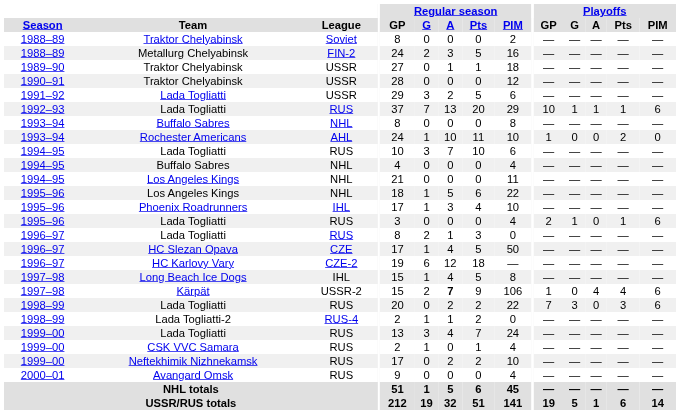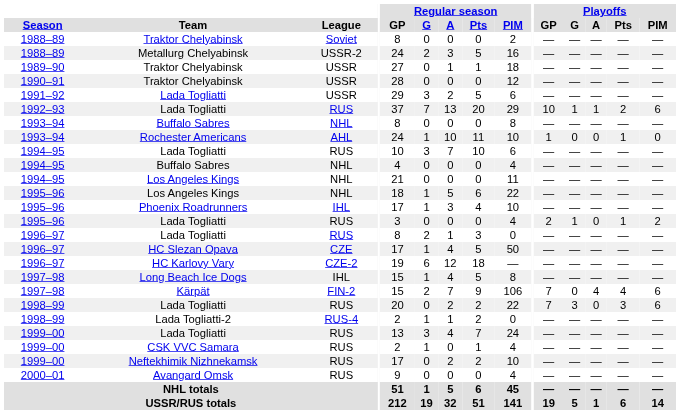 <table border="0" cellpadding="1" cellspacing="0" style="text-align:center; width:60em">
 <tr bgcolor="#e0e0e0">
 <th colspan="3" bgcolor="#ffffff"></th>
 <th rowspan="100" bgcolor="#ffffff"></th>
 <th colspan="5"><a href='#'>Regular season</a></th>
 <th rowspan="100" bgcolor="#ffffff"></th>
 <th colspan="5"><a href='#'>Playoffs</a></th>
 </tr>
 <tr bgcolor="#e0e0e0">
 <th><a href='#'>Season</a></th>
 <th>Team</th>
 <th>League</th>
 <th>GP</th>
 <th><a href='#'>G</a></th>
 <th><a href='#'>A</a></th>
 <th><a href='#'>Pts</a></th>
 <th><a href='#'>PIM</a></th>
 <th>GP</th>
 <th>G</th>
 <th>A</th>
 <th>Pts</th>
 <th>PIM</th>
 </tr>
 <tr>
 <td><a href='#'>1988–89</a></td>
 <td><a href='#'>Traktor Chelyabinsk</a></td>
 <td><a href='#'>Soviet</a></td>
 <td>8</td>
 <td>0</td>
 <td>0</td>
 <td>0</td>
 <td>2</td>
 <td>—</td>
 <td>—</td>
 <td>—</td>
 <td>—</td>
 <td>—</td>
 </tr>
 <tr bgcolor="#f0f0f0">
 <td><a href='#'>1988–89</a></td>
 <td>Metallurg Chelyabinsk</td>
-<td><a href='#'>FIN-2</a></td>
+<td>USSR-2</td>
 <td>24</td>
 <td>2</td>
 <td>3</td>
 <td>5</td>
 <td>16</td>
 <td>—</td>
 <td>—</td>
 <td>—</td>
 <td>—</td>
 <td>—</td>
 </tr>
 <tr>
 <td><a href='#'>1989–90</a></td>
 <td>Traktor Chelyabinsk</td>
 <td>USSR</td>
 <td>27</td>
 <td>0</td>
 <td>1</td>
 <td>1</td>
 <td>18</td>
 <td>—</td>
 <td>—</td>
 <td>—</td>
 <td>—</td>
 <td>—</td>
 </tr>
 <tr bgcolor="#f0f0f0">
 <td><a href='#'>1990–91</a></td>
 <td>Traktor Chelyabinsk</td>
 <td>USSR</td>
 <td>28</td>
 <td>0</td>
 <td>0</td>
 <td>0</td>
 <td>12</td>
 <td>—</td>
 <td>—</td>
 <td>—</td>
 <td>—</td>
 <td>—</td>
 </tr>
 <tr>
 <td><a href='#'>1991–92</a></td>
 <td><a href='#'>Lada Togliatti</a></td>
 <td>USSR</td>
 <td>29</td>
 <td>3</td>
 <td>2</td>
 <td>5</td>
 <td>6</td>
 <td>—</td>
 <td>—</td>
 <td>—</td>
 <td>—</td>
 <td>—</td>
 </tr>
 <tr bgcolor="#f0f0f0">
 <td><a href='#'>1992–93</a></td>
 <td>Lada Togliatti</td>
 <td><a href='#'>RUS</a></td>
 <td>37</td>
 <td>7</td>
 <td>13</td>
 <td>20</td>
 <td>29</td>
 <td>10</td>
 <td>1</td>
 <td>1</td>
-<td>1</td>
+<td>2</td>
 <td>6</td>
 </tr>
 <tr>
 <td><a href='#'>1993–94</a></td>
 <td><a href='#'>Buffalo Sabres</a></td>
 <td><a href='#'>NHL</a></td>
 <td>8</td>
 <td>0</td>
 <td>0</td>
 <td>0</td>
 <td>8</td>
 <td>—</td>
 <td>—</td>
 <td>—</td>
 <td>—</td>
 <td>—</td>
 </tr>
 <tr bgcolor="#f0f0f0">
 <td><a href='#'>1993–94</a></td>
 <td><a href='#'>Rochester Americans</a></td>
 <td><a href='#'>AHL</a></td>
 <td>24</td>
 <td>1</td>
 <td>10</td>
 <td>11</td>
 <td>10</td>
 <td>1</td>
 <td>0</td>
 <td>0</td>
-<td>2</td>
+<td>1</td>
 <td>0</td>
 </tr>
 <tr>
 <td><a href='#'>1994–95</a></td>
 <td>Lada Togliatti</td>
 <td>RUS</td>
 <td>10</td>
 <td>3</td>
 <td>7</td>
 <td>10</td>
 <td>6</td>
 <td>—</td>
 <td>—</td>
 <td>—</td>
 <td>—</td>
 <td>—</td>
 </tr>
 <tr bgcolor="#f0f0f0">
 <td><a href='#'>1994–95</a></td>
 <td>Buffalo Sabres</td>
 <td>NHL</td>
 <td>4</td>
 <td>0</td>
 <td>0</td>
 <td>0</td>
 <td>4</td>
 <td>—</td>
 <td>—</td>
 <td>—</td>
 <td>—</td>
 <td>—</td>
 </tr>
 <tr>
 <td><a href='#'>1994–95</a></td>
 <td><a href='#'>Los Angeles Kings</a></td>
 <td>NHL</td>
 <td>21</td>
 <td>0</td>
 <td>0</td>
 <td>0</td>
 <td>11</td>
 <td>—</td>
 <td>—</td>
 <td>—</td>
 <td>—</td>
 <td>—</td>
 </tr>
 <tr bgcolor="#f0f0f0">
 <td><a href='#'>1995–96</a></td>
 <td>Los Angeles Kings</td>
 <td>NHL</td>
 <td>18</td>
 <td>1</td>
 <td>5</td>
 <td>6</td>
 <td>22</td>
 <td>—</td>
 <td>—</td>
 <td>—</td>
 <td>—</td>
 <td>—</td>
 </tr>
 <tr>
 <td><a href='#'>1995–96</a></td>
 <td><a href='#'>Phoenix Roadrunners</a></td>
 <td><a href='#'>IHL</a></td>
 <td>17</td>
 <td>1</td>
 <td>3</td>
 <td>4</td>
 <td>10</td>
 <td>—</td>
 <td>—</td>
 <td>—</td>
 <td>—</td>
 <td>—</td>
 </tr>
 <tr bgcolor="#f0f0f0">
 <td><a href='#'>1995–96</a></td>
 <td>Lada Togliatti</td>
 <td>RUS</td>
 <td>3</td>
 <td>0</td>
 <td>0</td>
 <td>0</td>
 <td>4</td>
 <td>2</td>
 <td>1</td>
 <td>0</td>
 <td>1</td>
-<td>6</td>
+<td>2</td>
 </tr>
 <tr>
 <td><a href='#'>1996–97</a></td>
 <td>Lada Togliatti</td>
 <td><a href='#'>RUS</a></td>
 <td>8</td>
 <td>2</td>
 <td>1</td>
 <td>3</td>
 <td>0</td>
 <td>—</td>
 <td>—</td>
 <td>—</td>
 <td>—</td>
 <td>—</td>
 </tr>
 <tr bgcolor="#f0f0f0">
 <td><a href='#'>1996–97</a></td>
 <td><a href='#'>HC Slezan Opava</a></td>
 <td><a href='#'>CZE</a></td>
 <td>17</td>
 <td>1</td>
 <td>4</td>
 <td>5</td>
 <td>50</td>
 <td>—</td>
 <td>—</td>
 <td>—</td>
 <td>—</td>
 <td>—</td>
 </tr>
 <tr>
 <td><a href='#'>1996–97</a></td>
 <td><a href='#'>HC Karlovy Vary</a></td>
 <td><a href='#'>CZE-2</a></td>
 <td>19</td>
 <td>6</td>
 <td>12</td>
 <td>18</td>
 <td>—</td>
 <td>—</td>
 <td>—</td>
 <td>—</td>
 <td>—</td>
 <td>—</td>
 </tr>
 <tr bgcolor="#f0f0f0">
 <td><a href='#'>1997–98</a></td>
 <td><a href='#'>Long Beach Ice Dogs</a></td>
 <td>IHL</td>
 <td>15</td>
 <td>1</td>
 <td>4</td>
 <td>5</td>
 <td>8</td>
 <td>—</td>
 <td>—</td>
 <td>—</td>
 <td>—</td>
 <td>—</td>
 </tr>
 <tr>
 <td><a href='#'>1997–98</a></td>
 <td><a href='#'>Kärpät</a></td>
-<td>USSR-2</td>
+<td><a href='#'>FIN-2</a></td>
 <td>15</td>
 <td>2</td>
-<td><strong>7</strong></td>
+<td>7</td>
 <td>9</td>
 <td>106</td>
-<td>1</td>
+<td>7</td>
 <td>0</td>
 <td>4</td>
 <td>4</td>
 <td>6</td>
 </tr>
 <tr bgcolor="#f0f0f0">
 <td><a href='#'>1998–99</a></td>
 <td>Lada Togliatti</td>
 <td>RUS</td>
 <td>20</td>
 <td>0</td>
 <td>2</td>
 <td>2</td>
 <td>22</td>
 <td>7</td>
 <td>3</td>
 <td>0</td>
 <td>3</td>
 <td>6</td>
 </tr>
 <tr>
 <td><a href='#'>1998–99</a></td>
 <td>Lada Togliatti-2</td>
 <td><a href='#'>RUS-4</a></td>
 <td>2</td>
 <td>1</td>
 <td>1</td>
 <td>2</td>
 <td>0</td>
 <td>—</td>
 <td>—</td>
 <td>—</td>
 <td>—</td>
 <td>—</td>
 </tr>
 <tr bgcolor="#f0f0f0">
 <td><a href='#'>1999–00</a></td>
 <td>Lada Togliatti</td>
 <td>RUS</td>
 <td>13</td>
 <td>3</td>
 <td>4</td>
 <td>7</td>
 <td>24</td>
 <td>—</td>
 <td>—</td>
 <td>—</td>
 <td>—</td>
 <td>—</td>
 </tr>
 <tr>
 <td><a href='#'>1999–00</a></td>
 <td><a href='#'>CSK VVC Samara</a></td>
 <td>RUS</td>
 <td>2</td>
 <td>1</td>
 <td>0</td>
 <td>1</td>
 <td>4</td>
 <td>—</td>
 <td>—</td>
 <td>—</td>
 <td>—</td>
 <td>—</td>
 </tr>
 <tr bgcolor="#f0f0f0">
 <td><a href='#'>1999–00</a></td>
 <td><a href='#'>Neftekhimik Nizhnekamsk</a></td>
 <td>RUS</td>
 <td>17</td>
 <td>0</td>
 <td>2</td>
 <td>2</td>
 <td>10</td>
 <td>—</td>
 <td>—</td>
 <td>—</td>
 <td>—</td>
 <td>—</td>
 </tr>
 <tr>
 <td><a href='#'>2000–01</a></td>
 <td><a href='#'>Avangard Omsk</a></td>
 <td>RUS</td>
 <td>9</td>
 <td>0</td>
 <td>0</td>
 <td>0</td>
 <td>4</td>
 <td>—</td>
 <td>—</td>
 <td>—</td>
 <td>—</td>
 <td>—</td>
 </tr>
 <tr bgcolor="#e0e0e0">
 <th colspan="3">NHL totals</th>
 <th>51</th>
 <th>1</th>
 <th>5</th>
 <th>6</th>
 <th>45</th>
 <th>—</th>
 <th>—</th>
 <th>—</th>
 <th>—</th>
 <th>—</th>
 </tr>
 <tr bgcolor="#e0e0e0">
 <th colspan="3">USSR/RUS totals</th>
 <th>212</th>
 <th>19</th>
 <th>32</th>
 <th>51</th>
 <th>141</th>
 <th>19</th>
 <th>5</th>
 <th>1</th>
 <th>6</th>
 <th>14</th>
 </tr>
 </table>
